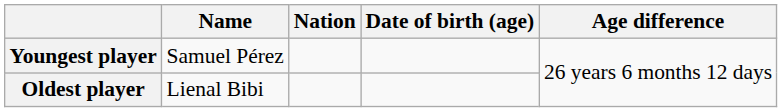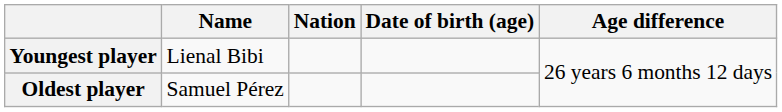 <table class="wikitable">
 <tr>
 <th></th>
 <th>Name</th>
 <th>Nation</th>
 <th>Date of birth (age)</th>
 <th>Age difference</th>
 </tr>
 <tr>
 <th>Youngest player</th>
-<td>Samuel Pérez</td>
+<td>Lienal Bibi</td>
 <td></td>
 <td></td>
 <td rowspan=2 align=center>26 years 6 months 12 days</td>
 </tr>
 <tr>
 <th>Oldest player</th>
-<td>Lienal Bibi</td>
+<td>Samuel Pérez</td>
 <td></td>
 <td></td>
 </tr>
 </table>
